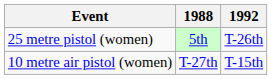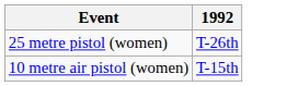 <table class="wikitable" style="text-align: center">
 <tr>
 <th>Event</th>
-<th>1988</th>
 <th>1992</th>
 </tr>
 <tr>
 <td align=left><a href='#'>25 metre pistol</a> (women)</td>
-<td style="background: #ccffcc"><a href='#'>5th</a></td>
 <td><a href='#'>T-26th</a></td>
 </tr>
 <tr>
 <td align=left><a href='#'>10 metre air pistol</a> (women)</td>
-<td><a href='#'>T-27th</a></td>
 <td><a href='#'>T-15th</a></td>
 </tr>
 </table>
